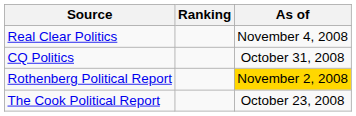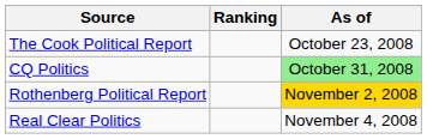 <table class="wikitable" style="text-align:center">
 <tr>
 <th>Source</th>
 <th>Ranking</th>
 <th>As of</th>
 </tr>
 <tr>
-<td align=left><a href='#'>Real Clear Politics</a></td>
+<td align=left><a href='#'>The Cook Political Report</a></td>
 <td></td>
-<td>November 4, 2008</td>
+<td>October 23, 2008</td>
 </tr>
 <tr>
 <td align=left><a href='#'>CQ Politics</a></td>
 <td></td>
-<td>October 31, 2008</td>
+<td style="background: lightgreen;">October 31, 2008</td>
 </tr>
 <tr>
 <td align=left><a href='#'>Rothenberg Political Report</a></td>
 <td></td>
 <td style="background: gold;">November 2, 2008</td>
 </tr>
 <tr>
-<td align=left><a href='#'>The Cook Political Report</a></td>
+<td align=left><a href='#'>Real Clear Politics</a></td>
 <td></td>
-<td>October 23, 2008</td>
+<td>November 4, 2008</td>
 </tr>
 </table>
